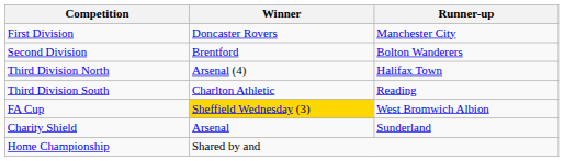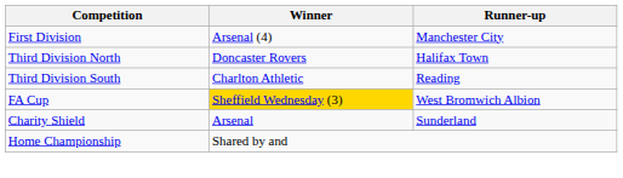 <table class="wikitable">
 <tr>
 <th style="width:15em">Competition</th>
 <th style="width:15em">Winner</th>
 <th style="width:15em">Runner-up</th>
 </tr>
 <tr>
 <td><a href='#'>First Division</a></td>
-<td><a href='#'>Doncaster Rovers</a></td>
+<td><a href='#'>Arsenal</a> (4)</td>
 <td><a href='#'>Manchester City</a></td>
 </tr>
 <tr>
-<td><a href='#'>Second Division</a></td>
-<td><a href='#'>Brentford</a></td>
-<td><a href='#'>Bolton Wanderers</a></td>
-</tr>
-<tr>
 <td><a href='#'>Third Division North</a></td>
-<td><a href='#'>Arsenal</a> (4)</td>
+<td><a href='#'>Doncaster Rovers</a></td>
 <td><a href='#'>Halifax Town</a></td>
 </tr>
 <tr>
 <td><a href='#'>Third Division South</a></td>
 <td><a href='#'>Charlton Athletic</a></td>
 <td><a href='#'>Reading</a></td>
 </tr>
 <tr>
 <td><a href='#'>FA Cup</a></td>
 <td style="background: gold;"><a href='#'>Sheffield Wednesday</a> (3)</td>
 <td><a href='#'>West Bromwich Albion</a></td>
 </tr>
 <tr>
 <td><a href='#'>Charity Shield</a></td>
 <td><a href='#'>Arsenal</a></td>
 <td><a href='#'>Sunderland</a></td>
 </tr>
 <tr>
 <td><a href='#'>Home Championship</a></td>
 <td colspan=2>Shared by  and </td>
 </tr>
 </table>
